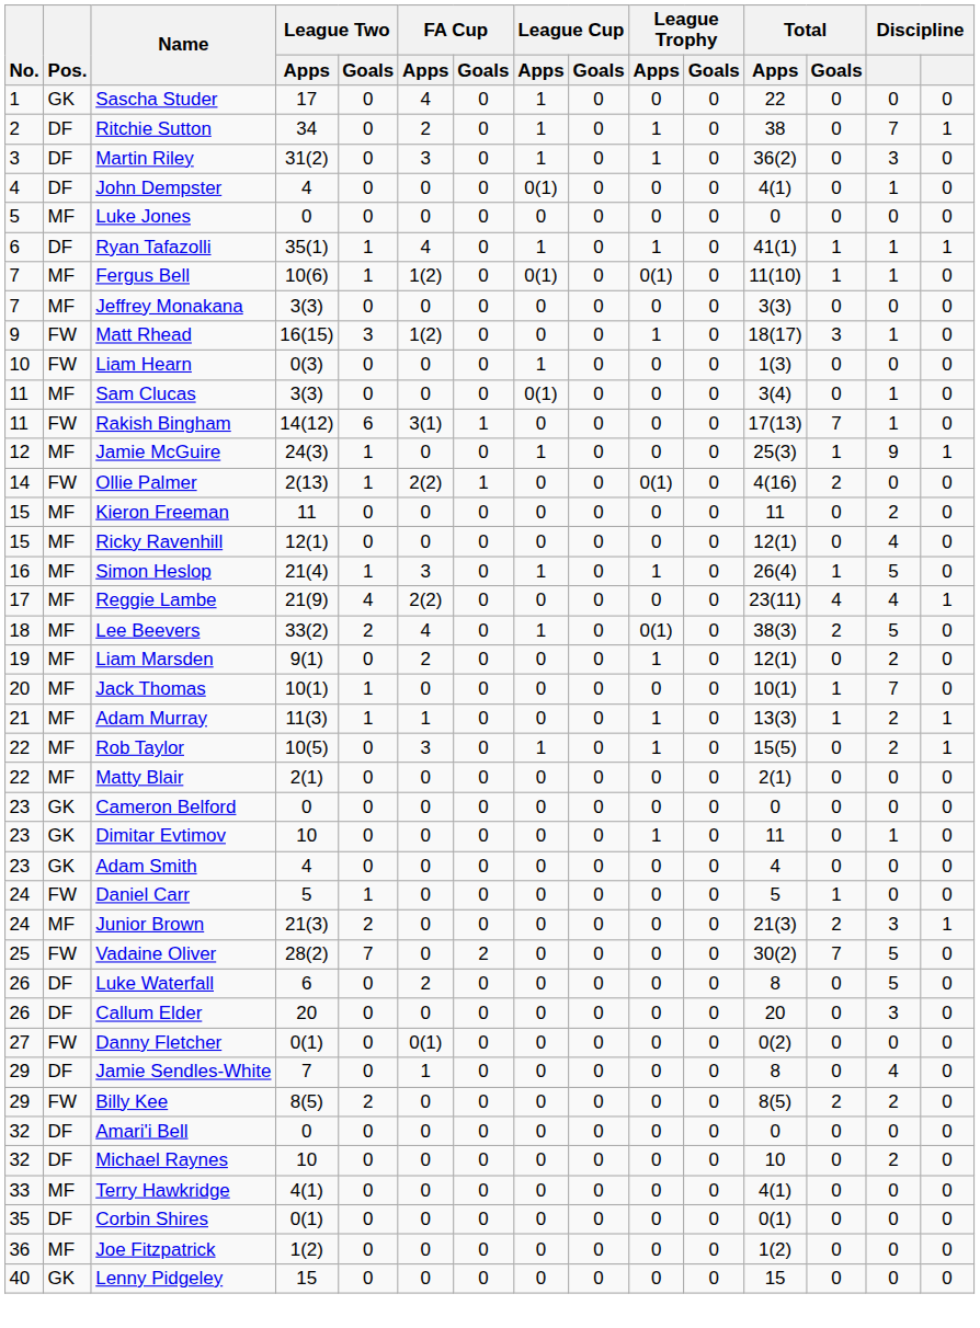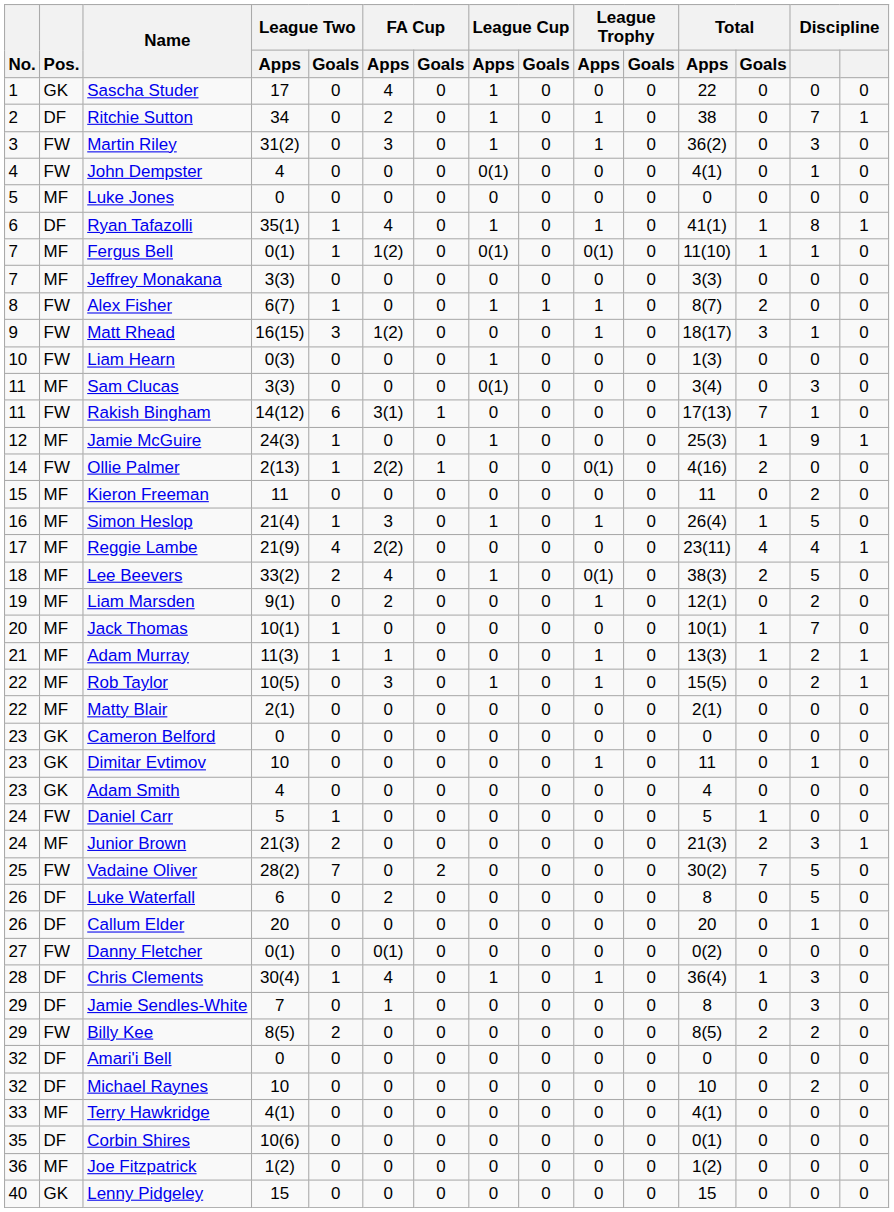 <table class="wikitable" style="text-align:center">
 <tr>
 <th rowspan="2" valign="bottom">No.</th>
 <th rowspan="2" valign="bottom">Pos.</th>
 <th rowspan="2">Name</th>
 <th colspan="2" width="85">League Two</th>
 <th colspan="2" width="85">FA Cup</th>
 <th colspan="2" width="85">League Cup</th>
 <th colspan="2" width="85">League Trophy</th>
 <th colspan="2" width="85">Total</th>
 <th colspan="2" width="85">Discipline</th>
 </tr>
 <tr>
 <th>Apps</th>
 <th>Goals</th>
 <th>Apps</th>
 <th>Goals</th>
 <th>Apps</th>
 <th>Goals</th>
 <th>Apps</th>
 <th>Goals</th>
 <th>Apps</th>
 <th>Goals</th>
 <th></th>
 <th></th>
 </tr>
 <tr>
 <td align="left">1</td>
 <td align="left">GK</td>
 <td align="left"> <a href='#'>Sascha Studer</a></td>
 <td>17</td>
 <td>0</td>
 <td>4</td>
 <td>0</td>
 <td>1</td>
 <td>0</td>
 <td>0</td>
 <td>0</td>
 <td>22</td>
 <td>0</td>
 <td>0</td>
 <td>0</td>
 </tr>
 <tr>
 <td align="left">2</td>
 <td align="left">DF</td>
 <td align="left"> <a href='#'>Ritchie Sutton</a></td>
 <td>34</td>
 <td>0</td>
 <td>2</td>
 <td>0</td>
 <td>1</td>
 <td>0</td>
 <td>1</td>
 <td>0</td>
 <td>38</td>
 <td>0</td>
 <td>7</td>
 <td>1</td>
 </tr>
 <tr>
 <td align="left">3</td>
-<td align="left">DF</td>
+<td align="left">FW</td>
 <td align="left"> <a href='#'>Martin Riley</a></td>
 <td>31(2)</td>
 <td>0</td>
 <td>3</td>
 <td>0</td>
 <td>1</td>
 <td>0</td>
 <td>1</td>
 <td>0</td>
 <td>36(2)</td>
 <td>0</td>
 <td>3</td>
 <td>0</td>
 </tr>
 <tr>
 <td align="left">4</td>
-<td align="left">DF</td>
+<td align="left">FW</td>
 <td align="left"> <a href='#'>John Dempster</a></td>
 <td>4</td>
 <td>0</td>
 <td>0</td>
 <td>0</td>
 <td>0(1)</td>
 <td>0</td>
 <td>0</td>
 <td>0</td>
 <td>4(1)</td>
 <td>0</td>
 <td>1</td>
 <td>0</td>
 </tr>
 <tr>
 <td align="left">5</td>
 <td align="left">MF</td>
 <td align="left"> <a href='#'>Luke Jones</a></td>
 <td>0</td>
 <td>0</td>
 <td>0</td>
 <td>0</td>
 <td>0</td>
 <td>0</td>
 <td>0</td>
 <td>0</td>
 <td>0</td>
 <td>0</td>
 <td>0</td>
 <td>0</td>
 </tr>
 <tr>
 <td align="left">6</td>
 <td align="left">DF</td>
 <td align="left"> <a href='#'>Ryan Tafazolli</a></td>
 <td>35(1)</td>
 <td>1</td>
 <td>4</td>
 <td>0</td>
 <td>1</td>
 <td>0</td>
 <td>1</td>
 <td>0</td>
 <td>41(1)</td>
 <td>1</td>
-<td>1</td>
+<td>8</td>
 <td>1</td>
 </tr>
 <tr>
 <td align="left">7</td>
 <td align="left">MF</td>
 <td align="left"> <a href='#'>Fergus Bell</a></td>
-<td>10(6)</td>
+<td>0(1)</td>
 <td>1</td>
 <td>1(2)</td>
 <td>0</td>
 <td>0(1)</td>
 <td>0</td>
 <td>0(1)</td>
 <td>0</td>
 <td>11(10)</td>
 <td>1</td>
 <td>1</td>
 <td>0</td>
 </tr>
 <tr>
 <td align="left">7</td>
 <td align="left">MF</td>
 <td align="left"> <a href='#'>Jeffrey Monakana</a></td>
 <td>3(3)</td>
 <td>0</td>
 <td>0</td>
 <td>0</td>
 <td>0</td>
 <td>0</td>
 <td>0</td>
 <td>0</td>
 <td>3(3)</td>
 <td>0</td>
+<td>0</td>
+<td>0</td>
+</tr>
+<tr>
+<td align="left">8</td>
+<td align="left">FW</td>
+<td align="left"> <a href='#'>Alex Fisher</a></td>
+<td>6(7)</td>
+<td>1</td>
+<td>0</td>
+<td>0</td>
+<td>1</td>
+<td>1</td>
+<td>1</td>
+<td>0</td>
+<td>8(7)</td>
+<td>2</td>
 <td>0</td>
 <td>0</td>
 </tr>
 <tr>
 <td align="left">9</td>
 <td align="left">FW</td>
 <td align="left"> <a href='#'>Matt Rhead</a></td>
 <td>16(15)</td>
 <td>3</td>
 <td>1(2)</td>
 <td>0</td>
 <td>0</td>
 <td>0</td>
 <td>1</td>
 <td>0</td>
 <td>18(17)</td>
 <td>3</td>
 <td>1</td>
 <td>0</td>
 </tr>
 <tr>
 <td align="left">10</td>
 <td align="left">FW</td>
 <td align="left"> <a href='#'>Liam Hearn</a></td>
 <td>0(3)</td>
 <td>0</td>
 <td>0</td>
 <td>0</td>
 <td>1</td>
 <td>0</td>
 <td>0</td>
 <td>0</td>
 <td>1(3)</td>
 <td>0</td>
 <td>0</td>
 <td>0</td>
 </tr>
 <tr>
 <td align="left">11</td>
 <td align="left">MF</td>
 <td align="left"> <a href='#'>Sam Clucas</a></td>
 <td>3(3)</td>
 <td>0</td>
 <td>0</td>
 <td>0</td>
 <td>0(1)</td>
 <td>0</td>
 <td>0</td>
 <td>0</td>
 <td>3(4)</td>
 <td>0</td>
-<td>1</td>
+<td>3</td>
 <td>0</td>
 </tr>
 <tr>
 <td align="left">11</td>
 <td align="left">FW</td>
 <td align="left"> <a href='#'>Rakish Bingham</a></td>
 <td>14(12)</td>
 <td>6</td>
 <td>3(1)</td>
 <td>1</td>
 <td>0</td>
 <td>0</td>
 <td>0</td>
 <td>0</td>
 <td>17(13)</td>
 <td>7</td>
 <td>1</td>
 <td>0</td>
 </tr>
 <tr>
 <td align="left">12</td>
 <td align="left">MF</td>
 <td align="left"> <a href='#'>Jamie McGuire</a></td>
 <td>24(3)</td>
 <td>1</td>
 <td>0</td>
 <td>0</td>
 <td>1</td>
 <td>0</td>
 <td>0</td>
 <td>0</td>
 <td>25(3)</td>
 <td>1</td>
 <td>9</td>
 <td>1</td>
 </tr>
 <tr>
 <td align="left">14</td>
 <td align="left">FW</td>
 <td align="left"> <a href='#'>Ollie Palmer</a></td>
 <td>2(13)</td>
 <td>1</td>
 <td>2(2)</td>
 <td>1</td>
 <td>0</td>
 <td>0</td>
 <td>0(1)</td>
 <td>0</td>
 <td>4(16)</td>
 <td>2</td>
 <td>0</td>
 <td>0</td>
 </tr>
 <tr>
 <td align="left">15</td>
 <td align="left">MF</td>
 <td align="left"> <a href='#'>Kieron Freeman</a></td>
 <td>11</td>
 <td>0</td>
 <td>0</td>
 <td>0</td>
 <td>0</td>
 <td>0</td>
 <td>0</td>
 <td>0</td>
 <td>11</td>
 <td>0</td>
 <td>2</td>
-<td>0</td>
-</tr>
-<tr>
-<td align="left">15</td>
-<td align="left">MF</td>
-<td align="left"> <a href='#'>Ricky Ravenhill</a></td>
-<td>12(1)</td>
-<td>0</td>
-<td>0</td>
-<td>0</td>
-<td>0</td>
-<td>0</td>
-<td>0</td>
-<td>0</td>
-<td>12(1)</td>
-<td>0</td>
-<td>4</td>
 <td>0</td>
 </tr>
 <tr>
 <td align="left">16</td>
 <td align="left">MF</td>
 <td align="left"> <a href='#'>Simon Heslop</a></td>
 <td>21(4)</td>
 <td>1</td>
 <td>3</td>
 <td>0</td>
 <td>1</td>
 <td>0</td>
 <td>1</td>
 <td>0</td>
 <td>26(4)</td>
 <td>1</td>
 <td>5</td>
 <td>0</td>
 </tr>
 <tr>
 <td align="left">17</td>
 <td align="left">MF</td>
 <td align="left"> <a href='#'>Reggie Lambe</a></td>
 <td>21(9)</td>
 <td>4</td>
 <td>2(2)</td>
 <td>0</td>
 <td>0</td>
 <td>0</td>
 <td>0</td>
 <td>0</td>
 <td>23(11)</td>
 <td>4</td>
 <td>4</td>
 <td>1</td>
 </tr>
 <tr>
 <td align="left">18</td>
 <td align="left">MF</td>
 <td align="left"> <a href='#'>Lee Beevers</a></td>
 <td>33(2)</td>
 <td>2</td>
 <td>4</td>
 <td>0</td>
 <td>1</td>
 <td>0</td>
 <td>0(1)</td>
 <td>0</td>
 <td>38(3)</td>
 <td>2</td>
 <td>5</td>
 <td>0</td>
 </tr>
 <tr>
 <td align="left">19</td>
 <td align="left">MF</td>
 <td align="left"> <a href='#'>Liam Marsden</a></td>
 <td>9(1)</td>
 <td>0</td>
 <td>2</td>
 <td>0</td>
 <td>0</td>
 <td>0</td>
 <td>1</td>
 <td>0</td>
 <td>12(1)</td>
 <td>0</td>
 <td>2</td>
 <td>0</td>
 </tr>
 <tr>
 <td align="left">20</td>
 <td align="left">MF</td>
 <td align="left"> <a href='#'>Jack Thomas</a></td>
 <td>10(1)</td>
 <td>1</td>
 <td>0</td>
 <td>0</td>
 <td>0</td>
 <td>0</td>
 <td>0</td>
 <td>0</td>
 <td>10(1)</td>
 <td>1</td>
 <td>7</td>
 <td>0</td>
 </tr>
 <tr>
 <td align="left">21</td>
 <td align="left">MF</td>
 <td align="left"> <a href='#'>Adam Murray</a></td>
 <td>11(3)</td>
 <td>1</td>
 <td>1</td>
 <td>0</td>
 <td>0</td>
 <td>0</td>
 <td>1</td>
 <td>0</td>
 <td>13(3)</td>
 <td>1</td>
 <td>2</td>
 <td>1</td>
 </tr>
 <tr>
 <td align="left">22</td>
 <td align="left">MF</td>
 <td align="left"> <a href='#'>Rob Taylor</a></td>
 <td>10(5)</td>
 <td>0</td>
 <td>3</td>
 <td>0</td>
 <td>1</td>
 <td>0</td>
 <td>1</td>
 <td>0</td>
 <td>15(5)</td>
 <td>0</td>
 <td>2</td>
 <td>1</td>
 </tr>
 <tr>
 <td align="left">22</td>
 <td align="left">MF</td>
 <td align="left"> <a href='#'>Matty Blair</a></td>
 <td>2(1)</td>
 <td>0</td>
 <td>0</td>
 <td>0</td>
 <td>0</td>
 <td>0</td>
 <td>0</td>
 <td>0</td>
 <td>2(1)</td>
 <td>0</td>
 <td>0</td>
 <td>0</td>
 </tr>
 <tr>
 <td align="left">23</td>
 <td align="left">GK</td>
 <td align="left"> <a href='#'>Cameron Belford</a></td>
 <td>0</td>
 <td>0</td>
 <td>0</td>
 <td>0</td>
 <td>0</td>
 <td>0</td>
 <td>0</td>
 <td>0</td>
 <td>0</td>
 <td>0</td>
 <td>0</td>
 <td>0</td>
 </tr>
 <tr>
 <td align="left">23</td>
 <td align="left">GK</td>
 <td align="left"> <a href='#'>Dimitar Evtimov</a></td>
 <td>10</td>
 <td>0</td>
 <td>0</td>
 <td>0</td>
 <td>0</td>
 <td>0</td>
 <td>1</td>
 <td>0</td>
 <td>11</td>
 <td>0</td>
 <td>1</td>
 <td>0</td>
 </tr>
 <tr>
 <td align="left">23</td>
 <td align="left">GK</td>
 <td align="left"> <a href='#'>Adam Smith</a></td>
 <td>4</td>
 <td>0</td>
 <td>0</td>
 <td>0</td>
 <td>0</td>
 <td>0</td>
 <td>0</td>
 <td>0</td>
 <td>4</td>
 <td>0</td>
 <td>0</td>
 <td>0</td>
 </tr>
 <tr>
 <td align="left">24</td>
 <td align="left">FW</td>
 <td align="left"> <a href='#'>Daniel Carr</a></td>
 <td>5</td>
 <td>1</td>
 <td>0</td>
 <td>0</td>
 <td>0</td>
 <td>0</td>
 <td>0</td>
 <td>0</td>
 <td>5</td>
 <td>1</td>
 <td>0</td>
 <td>0</td>
 </tr>
 <tr>
 <td align="left">24</td>
 <td align="left">MF</td>
 <td align="left"> <a href='#'>Junior Brown</a></td>
 <td>21(3)</td>
 <td>2</td>
 <td>0</td>
 <td>0</td>
 <td>0</td>
 <td>0</td>
 <td>0</td>
 <td>0</td>
 <td>21(3)</td>
 <td>2</td>
 <td>3</td>
 <td>1</td>
 </tr>
 <tr>
 <td align="left">25</td>
 <td align="left">FW</td>
 <td align="left"> <a href='#'>Vadaine Oliver</a></td>
 <td>28(2)</td>
 <td>7</td>
 <td>0</td>
 <td>2</td>
 <td>0</td>
 <td>0</td>
 <td>0</td>
 <td>0</td>
 <td>30(2)</td>
 <td>7</td>
 <td>5</td>
 <td>0</td>
 </tr>
 <tr>
 <td align="left">26</td>
 <td align="left">DF</td>
 <td align="left"> <a href='#'>Luke Waterfall</a></td>
 <td>6</td>
 <td>0</td>
 <td>2</td>
 <td>0</td>
 <td>0</td>
 <td>0</td>
 <td>0</td>
 <td>0</td>
 <td>8</td>
 <td>0</td>
 <td>5</td>
 <td>0</td>
 </tr>
 <tr>
 <td align="left">26</td>
 <td align="left">DF</td>
 <td align="left"> <a href='#'>Callum Elder</a></td>
 <td>20</td>
 <td>0</td>
 <td>0</td>
 <td>0</td>
 <td>0</td>
 <td>0</td>
 <td>0</td>
 <td>0</td>
 <td>20</td>
 <td>0</td>
-<td>3</td>
+<td>1</td>
 <td>0</td>
 </tr>
 <tr>
 <td align="left">27</td>
 <td align="left">FW</td>
 <td align="left"> <a href='#'>Danny Fletcher</a></td>
 <td>0(1)</td>
 <td>0</td>
 <td>0(1)</td>
 <td>0</td>
 <td>0</td>
 <td>0</td>
 <td>0</td>
 <td>0</td>
 <td>0(2)</td>
 <td>0</td>
 <td>0</td>
 <td>0</td>
 </tr>
 <tr>
+<td align="left">28</td>
+<td align="left">DF</td>
+<td align="left"> <a href='#'>Chris Clements</a></td>
+<td>30(4)</td>
+<td>1</td>
+<td>4</td>
+<td>0</td>
+<td>1</td>
+<td>0</td>
+<td>1</td>
+<td>0</td>
+<td>36(4)</td>
+<td>1</td>
+<td>3</td>
+<td>0</td>
+</tr>
+<tr>
 <td align="left">29</td>
 <td align="left">DF</td>
 <td align="left"> <a href='#'>Jamie Sendles-White</a></td>
 <td>7</td>
 <td>0</td>
 <td>1</td>
 <td>0</td>
 <td>0</td>
 <td>0</td>
 <td>0</td>
 <td>0</td>
 <td>8</td>
 <td>0</td>
-<td>4</td>
+<td>3</td>
 <td>0</td>
 </tr>
 <tr>
 <td align="left">29</td>
 <td align="left">FW</td>
 <td align="left"> <a href='#'>Billy Kee</a></td>
 <td>8(5)</td>
 <td>2</td>
 <td>0</td>
 <td>0</td>
 <td>0</td>
 <td>0</td>
 <td>0</td>
 <td>0</td>
 <td>8(5)</td>
 <td>2</td>
 <td>2</td>
 <td>0</td>
 </tr>
 <tr>
 <td align="left">32</td>
 <td align="left">DF</td>
 <td align="left"> <a href='#'>Amari'i Bell</a></td>
 <td>0</td>
 <td>0</td>
 <td>0</td>
 <td>0</td>
 <td>0</td>
 <td>0</td>
 <td>0</td>
 <td>0</td>
 <td>0</td>
 <td>0</td>
 <td>0</td>
 <td>0</td>
 </tr>
 <tr>
 <td align="left">32</td>
 <td align="left">DF</td>
 <td align="left"> <a href='#'>Michael Raynes</a></td>
 <td>10</td>
 <td>0</td>
 <td>0</td>
 <td>0</td>
 <td>0</td>
 <td>0</td>
 <td>0</td>
 <td>0</td>
 <td>10</td>
 <td>0</td>
 <td>2</td>
 <td>0</td>
 </tr>
 <tr>
 <td align="left">33</td>
 <td align="left">MF</td>
 <td align="left"> <a href='#'>Terry Hawkridge</a></td>
 <td>4(1)</td>
 <td>0</td>
 <td>0</td>
 <td>0</td>
 <td>0</td>
 <td>0</td>
 <td>0</td>
 <td>0</td>
 <td>4(1)</td>
 <td>0</td>
 <td>0</td>
 <td>0</td>
 </tr>
 <tr>
 <td align="left">35</td>
 <td align="left">DF</td>
 <td align="left"> <a href='#'>Corbin Shires</a></td>
-<td>0(1)</td>
+<td>10(6)</td>
 <td>0</td>
 <td>0</td>
 <td>0</td>
 <td>0</td>
 <td>0</td>
 <td>0</td>
 <td>0</td>
 <td>0(1)</td>
 <td>0</td>
 <td>0</td>
 <td>0</td>
 </tr>
 <tr>
 <td align="left">36</td>
 <td align="left">MF</td>
 <td align="left"> <a href='#'>Joe Fitzpatrick</a></td>
 <td>1(2)</td>
 <td>0</td>
 <td>0</td>
 <td>0</td>
 <td>0</td>
 <td>0</td>
 <td>0</td>
 <td>0</td>
 <td>1(2)</td>
 <td>0</td>
 <td>0</td>
 <td>0</td>
 </tr>
 <tr>
 <td align="left">40</td>
 <td align="left">GK</td>
 <td align="left"> <a href='#'>Lenny Pidgeley</a></td>
 <td>15</td>
 <td>0</td>
 <td>0</td>
 <td>0</td>
 <td>0</td>
 <td>0</td>
 <td>0</td>
 <td>0</td>
 <td>15</td>
 <td>0</td>
 <td>0</td>
 <td>0</td>
 </tr>
 </table>
